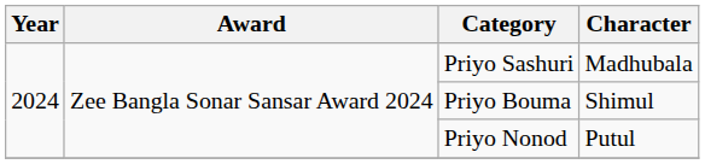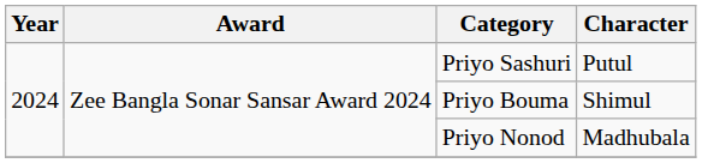 <table class="wikitable sortable">
 <tr>
 <th>Year</th>
 <th>Award</th>
 <th>Category</th>
 <th>Character</th>
 </tr>
 <tr>
 <td rowspan="3">2024</td>
 <td rowspan="3">Zee Bangla Sonar Sansar Award 2024</td>
 <td>Priyo Sashuri</td>
-<td>Madhubala</td>
+<td>Putul</td>
 </tr>
 <tr>
 <td>Priyo Bouma</td>
 <td>Shimul</td>
 </tr>
 <tr>
 <td>Priyo Nonod</td>
-<td>Putul</td>
+<td>Madhubala</td>
 </tr>
 <tr>
 </tr>
 </table>
